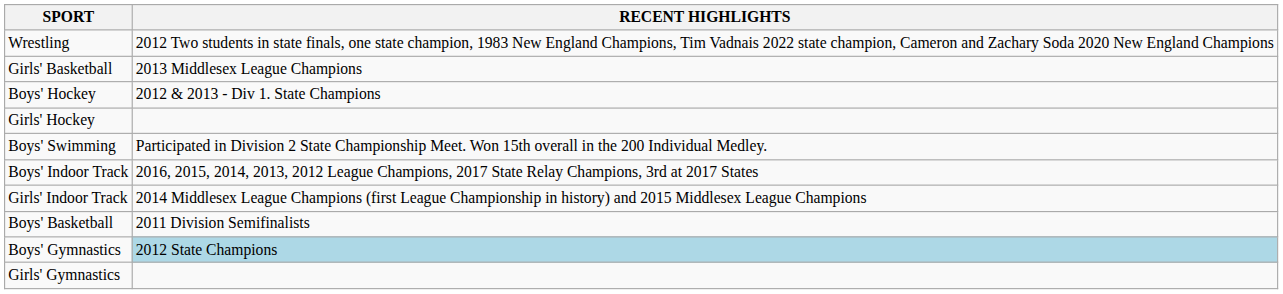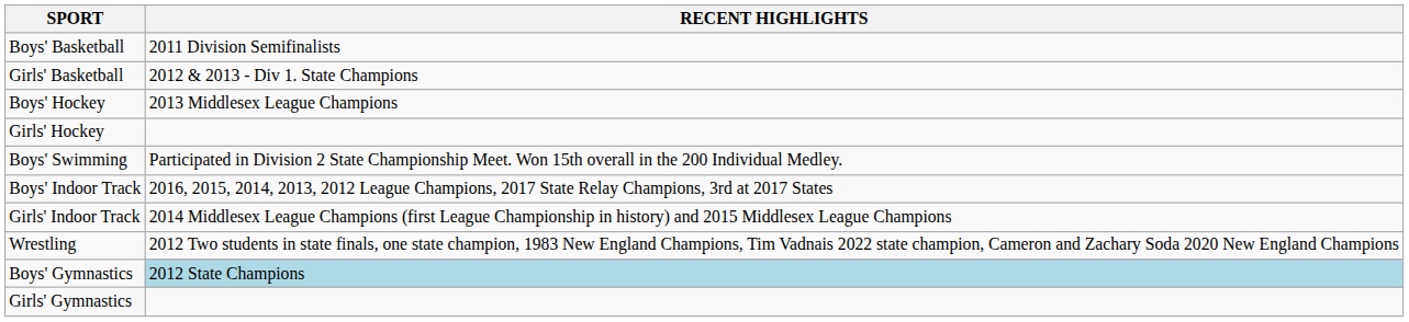 <table class="wikitable" style="font-size:85%;">
 <tr>
 <th>SPORT</th>
 <th>RECENT HIGHLIGHTS</th>
 </tr>
 <tr>
-<td>Wrestling</td>
-<td>2012 Two students in state finals, one state champion, 1983 New England Champions, Tim Vadnais 2022 state champion, Cameron and Zachary Soda 2020 New England Champions</td>
+<td>Boys' Basketball</td>
+<td>2011 Division Semifinalists</td>
 </tr>
 <tr>
 <td>Girls' Basketball</td>
-<td>2013 Middlesex League Champions</td>
+<td>2012 & 2013 - Div 1. State Champions</td>
 </tr>
 <tr>
 <td>Boys' Hockey</td>
-<td>2012 & 2013 - Div 1. State Champions</td>
+<td>2013 Middlesex League Champions</td>
 </tr>
 <tr>
 <td>Girls' Hockey</td>
 <td></td>
 </tr>
 <tr>
 <td>Boys' Swimming</td>
 <td>Participated in Division 2 State Championship Meet. Won 15th overall in the 200 Individual Medley.</td>
 </tr>
 <tr>
 <td>Boys' Indoor Track</td>
 <td>2016, 2015, 2014, 2013, 2012 League Champions, 2017 State Relay Champions, 3rd at 2017 States</td>
 </tr>
 <tr>
 <td>Girls' Indoor Track</td>
 <td>2014 Middlesex League Champions (first League Championship in history) and 2015 Middlesex League Champions</td>
 </tr>
 <tr>
-<td>Boys' Basketball</td>
-<td>2011 Division Semifinalists</td>
+<td>Wrestling</td>
+<td>2012 Two students in state finals, one state champion, 1983 New England Champions, Tim Vadnais 2022 state champion, Cameron and Zachary Soda 2020 New England Champions</td>
 </tr>
 <tr>
 <td>Boys' Gymnastics</td>
 <td style="background: lightblue;">2012 State Champions</td>
 </tr>
 <tr>
 <td>Girls' Gymnastics</td>
 <td></td>
 </tr>
 </table>
